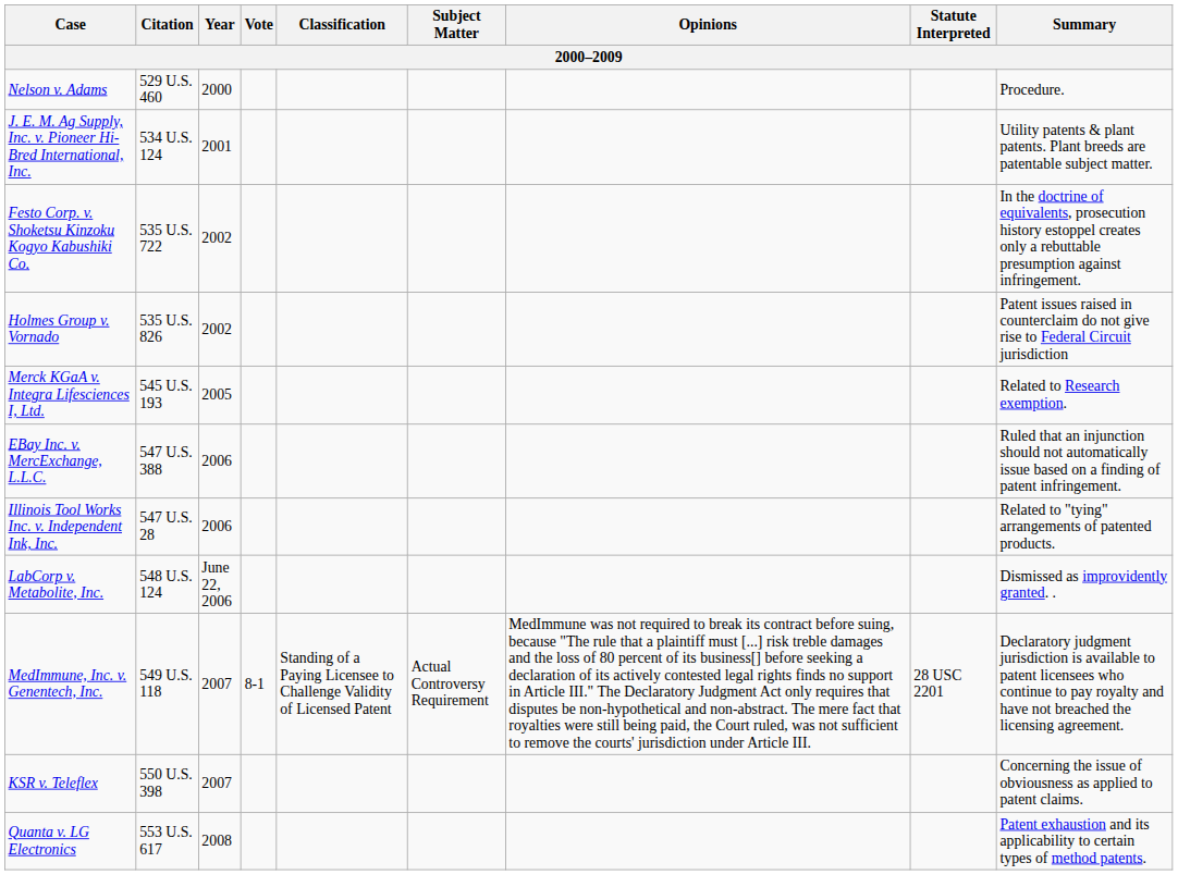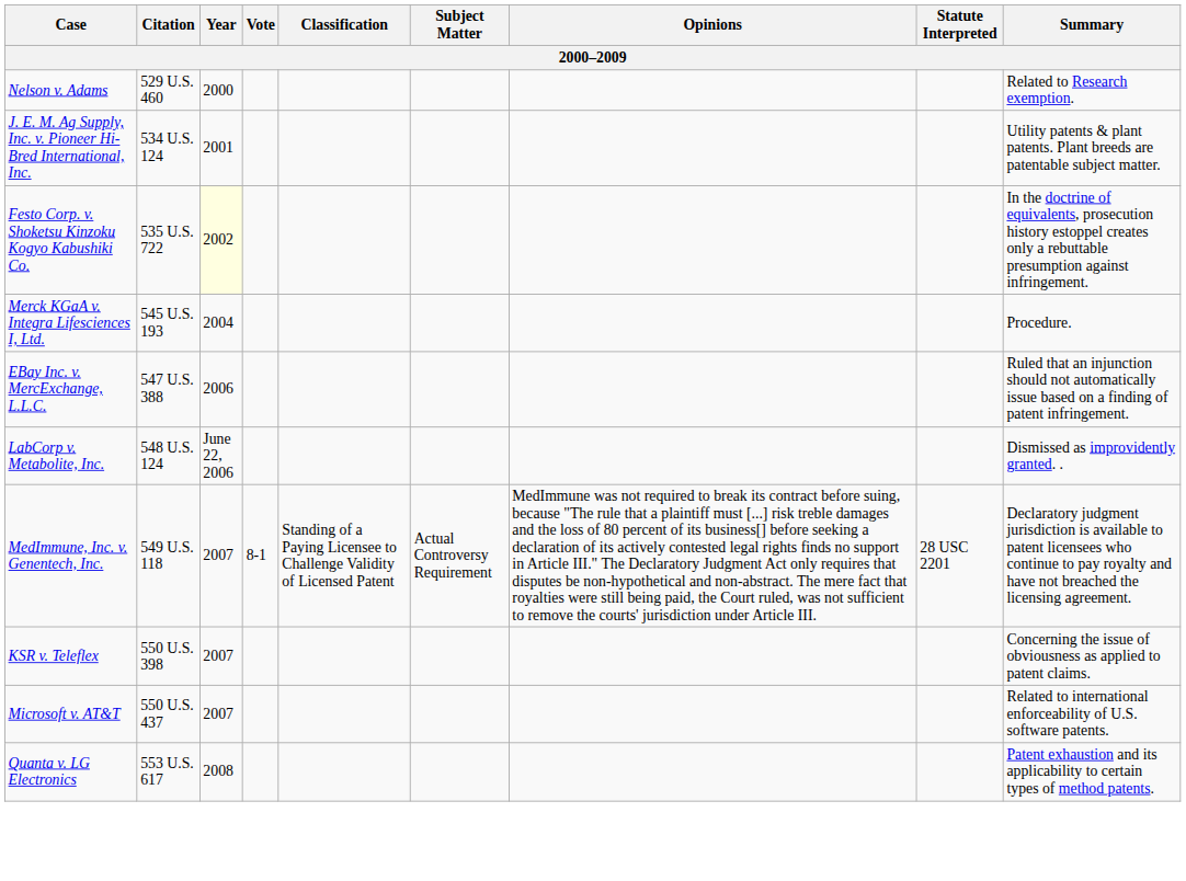 <table class="wikitable sortable">
 <tr>
 <th>Case</th>
 <th>Citation</th>
 <th>Year</th>
 <th>Vote</th>
 <th>Classification</th>
 <th>Subject Matter</th>
 <th>Opinions</th>
 <th>Statute Interpreted</th>
 <th>Summary</th>
 </tr>
 <tr>
 <th colspan="9"><strong>2000–2009</strong></th>
 </tr>
 <tr>
 <td><em><a href='#'>Nelson v. Adams</a></em></td>
 <td>529 U.S. 460</td>
 <td>2000</td>
 <td></td>
 <td></td>
 <td></td>
 <td></td>
 <td></td>
-<td>Procedure.</td>
+<td>Related to <a href='#'>Research exemption</a>.</td>
 </tr>
 <tr>
 <td><em><a href='#'>J. E. M. Ag Supply, Inc. v. Pioneer Hi-Bred International, Inc.</a></em></td>
 <td>534 U.S. 124</td>
 <td>2001</td>
 <td></td>
 <td></td>
 <td></td>
 <td></td>
 <td></td>
 <td>Utility patents & plant patents. Plant breeds are patentable subject matter.</td>
 </tr>
 <tr>
 <td><em><a href='#'>Festo Corp. v. Shoketsu Kinzoku Kogyo Kabushiki Co.</a></em></td>
 <td>535 U.S. 722</td>
-<td>2002</td>
+<td style="background: lightyellow;">2002</td>
 <td></td>
 <td></td>
 <td></td>
 <td></td>
 <td></td>
 <td>In the <a href='#'>doctrine of equivalents</a>, prosecution history estoppel creates only a rebuttable presumption against infringement.</td>
 </tr>
 <tr>
-<td><em><a href='#'>Holmes Group v. Vornado</a></em></td>
-<td>535 U.S. 826</td>
-<td>2002</td>
+<td><em><a href='#'>Merck KGaA v. Integra Lifesciences I, Ltd.</a></em></td>
+<td>545 U.S. 193</td>
+<td>2004</td>
 <td></td>
 <td></td>
 <td></td>
 <td></td>
 <td></td>
-<td>Patent issues raised in counterclaim do not give rise to <a href='#'>Federal Circuit</a> jurisdiction</td>
-</tr>
-<tr>
-<td><em><a href='#'>Merck KGaA v. Integra Lifesciences I, Ltd.</a></em></td>
-<td>545 U.S. 193</td>
-<td>2005</td>
-<td></td>
-<td></td>
-<td></td>
-<td></td>
-<td></td>
-<td>Related to <a href='#'>Research exemption</a>.</td>
+<td>Procedure.</td>
 </tr>
 <tr>
 <td><em><a href='#'>EBay Inc. v. MercExchange, L.L.C.</a></em></td>
 <td>547 U.S. 388</td>
 <td>2006</td>
 <td></td>
 <td></td>
 <td></td>
 <td></td>
 <td></td>
 <td>Ruled that an injunction should not automatically issue based on a finding of patent infringement.</td>
-</tr>
-<tr>
-<td><em><a href='#'>Illinois Tool Works Inc. v. Independent Ink, Inc.</a></em></td>
-<td>547 U.S. 28</td>
-<td>2006</td>
-<td></td>
-<td></td>
-<td></td>
-<td></td>
-<td></td>
-<td>Related to "tying" arrangements of patented products.</td>
 </tr>
 <tr>
 <td><em><a href='#'>LabCorp v. Metabolite, Inc.</a></em></td>
 <td>548 U.S. 124</td>
 <td>June 22, 2006</td>
 <td></td>
 <td></td>
 <td></td>
 <td></td>
 <td></td>
 <td>Dismissed as <a href='#'>improvidently granted</a>. .</td>
 </tr>
 <tr>
 <td><em><a href='#'>MedImmune, Inc. v. Genentech, Inc.</a></em></td>
 <td>549 U.S. 118</td>
 <td>2007</td>
 <td>8-1</td>
 <td>Standing of a Paying Licensee to Challenge Validity of Licensed Patent</td>
 <td>Actual Controversy Requirement</td>
 <td>MedImmune was not required to break its contract before suing, because "The rule that a plaintiff must [...] risk treble damages and the loss of 80 percent of its business[] before seeking a declaration of its actively contested legal rights finds no support in Article III." The Declaratory Judgment Act only requires that disputes be non-hypothetical and non-abstract. The mere fact that royalties were still being paid, the Court ruled, was not sufficient to remove the courts' jurisdiction under Article III.</td>
 <td>28 USC 2201</td>
 <td>Declaratory judgment jurisdiction is available to patent licensees who continue to pay royalty and have not breached the licensing agreement.</td>
 </tr>
 <tr>
 <td><em><a href='#'>KSR v. Teleflex</a></em></td>
 <td>550 U.S. 398</td>
 <td>2007</td>
 <td></td>
 <td></td>
 <td></td>
 <td></td>
 <td></td>
 <td>Concerning the issue of obviousness as applied to patent claims.</td>
 </tr>
 <tr>
+<td><em><a href='#'>Microsoft v. AT&T</a></em></td>
+<td>550 U.S. 437</td>
+<td>2007</td>
+<td></td>
+<td></td>
+<td></td>
+<td></td>
+<td></td>
+<td>Related to international enforceability of U.S. software patents.</td>
+</tr>
+<tr>
 <td><em><a href='#'>Quanta v. LG Electronics</a></em></td>
 <td>553 U.S. 617</td>
 <td>2008</td>
 <td></td>
 <td></td>
 <td></td>
 <td></td>
 <td></td>
 <td><a href='#'>Patent exhaustion</a> and its applicability to certain types of <a href='#'>method patents</a>.</td>
 </tr>
 </table>
